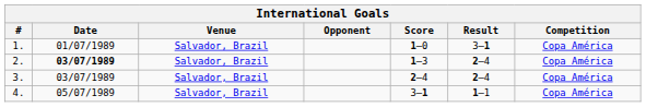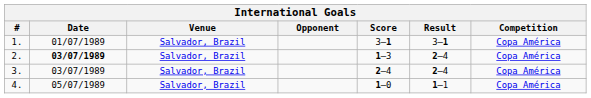 <table class="wikitable collapsible collapsed" style=" text-align:center; font-size:95%;" width="64%">
 <tr>
 <th colspan=7><big>International Goals</big></th>
 </tr>
 <tr>
 <th>#</th>
 <th>Date</th>
 <th>Venue</th>
 <th>Opponent</th>
 <th>Score</th>
 <th>Result</th>
 <th>Competition</th>
 </tr>
 <tr>
 <td>1.</td>
 <td>01/07/1989</td>
 <td><a href='#'>Salvador, Brazil</a></td>
 <td></td>
-<td><strong>1</strong>–0</td>
+<td>3–<strong>1</strong></td>
 <td>3–<strong>1</strong></td>
 <td><a href='#'>Copa América</a></td>
 </tr>
 <tr>
 <td>2.</td>
 <td><strong>03/07/1989</strong></td>
 <td><a href='#'>Salvador, Brazil</a></td>
 <td></td>
 <td><strong>1</strong>–3</td>
 <td><strong>2</strong>–4</td>
 <td><a href='#'>Copa América</a></td>
 </tr>
 <tr>
 <td>3.</td>
 <td>03/07/1989</td>
 <td><a href='#'>Salvador, Brazil</a></td>
 <td></td>
 <td><strong>2</strong>–4</td>
 <td><strong>2</strong>–4</td>
 <td><a href='#'>Copa América</a></td>
 </tr>
 <tr>
 <td>4.</td>
 <td>05/07/1989</td>
 <td><a href='#'>Salvador, Brazil</a></td>
 <td></td>
-<td>3–<strong>1</strong></td>
+<td><strong>1</strong>–0</td>
 <td><strong>1</strong>–1</td>
 <td><a href='#'>Copa América</a></td>
 </tr>
 </table>
